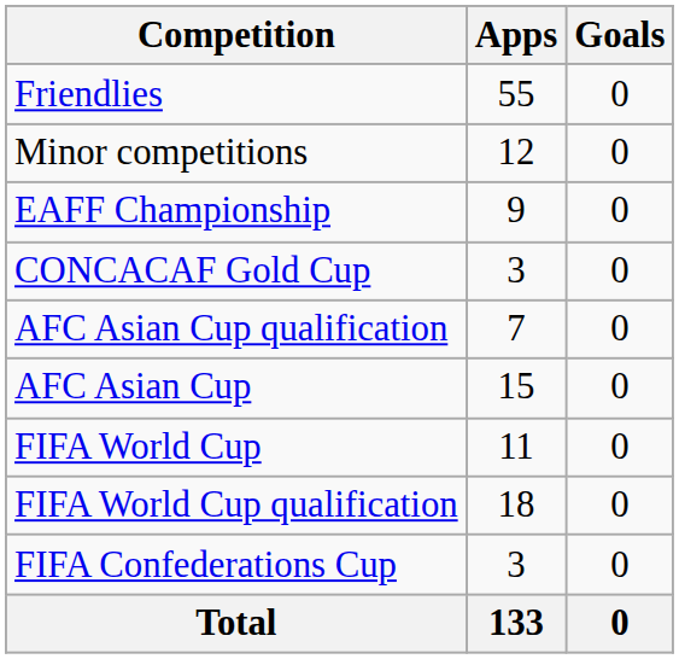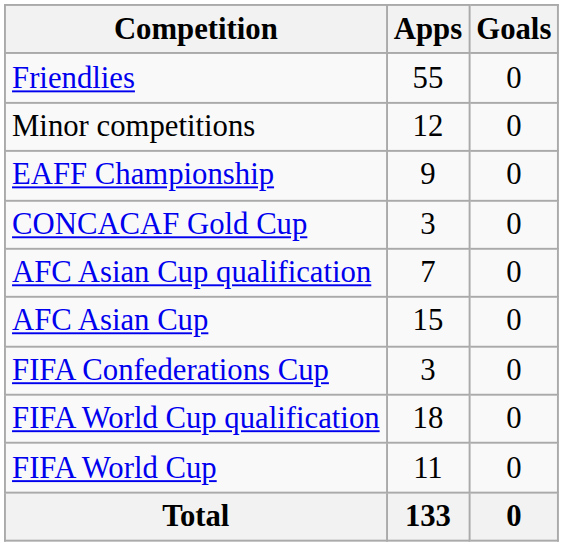 <table class="wikitable" style="text-align:center">
 <tr>
 <th>Competition</th>
 <th>Apps</th>
 <th>Goals</th>
 </tr>
 <tr>
 <td align="left"><a href='#'>Friendlies</a></td>
 <td>55</td>
 <td>0</td>
 </tr>
 <tr>
 <td align="left">Minor competitions</td>
 <td>12</td>
 <td>0</td>
 </tr>
 <tr>
 <td align="left"><a href='#'>EAFF Championship</a></td>
 <td>9</td>
 <td>0</td>
 </tr>
 <tr>
 <td align="left"><a href='#'>CONCACAF Gold Cup</a></td>
 <td>3</td>
 <td>0</td>
 </tr>
 <tr>
 <td align="left"><a href='#'>AFC Asian Cup qualification</a></td>
 <td>7</td>
 <td>0</td>
 </tr>
 <tr>
 <td align="left"><a href='#'>AFC Asian Cup</a></td>
 <td>15</td>
 <td>0</td>
 </tr>
 <tr>
-<td align="left"><a href='#'>FIFA World Cup</a></td>
-<td>11</td>
+<td align="left"><a href='#'>FIFA Confederations Cup</a></td>
+<td>3</td>
 <td>0</td>
 </tr>
 <tr>
 <td align="left"><a href='#'>FIFA World Cup qualification</a></td>
 <td>18</td>
 <td>0</td>
 </tr>
 <tr>
-<td align="left"><a href='#'>FIFA Confederations Cup</a></td>
-<td>3</td>
+<td align="left"><a href='#'>FIFA World Cup</a></td>
+<td>11</td>
 <td>0</td>
 </tr>
 <tr>
 <th>Total</th>
 <th>133</th>
 <th>0</th>
 </tr>
 </table>
